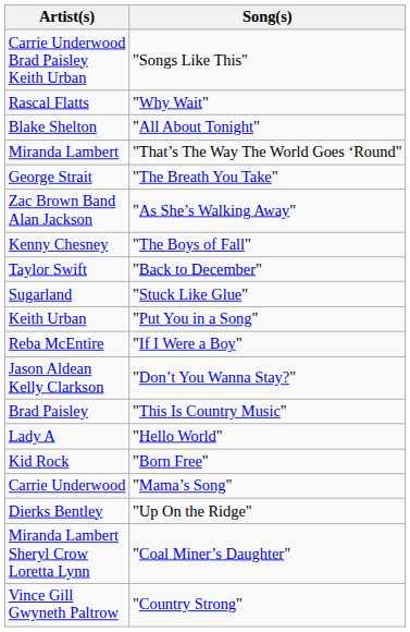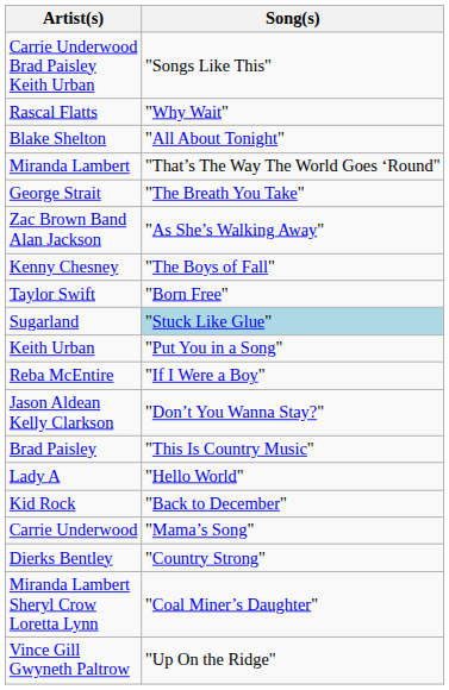 <table class="wikitable">
 <tr>
 <th>Artist(s)</th>
 <th>Song(s)</th>
 </tr>
 <tr>
 <td><a href='#'>Carrie Underwood</a><br><a href='#'>Brad Paisley</a><br><a href='#'>Keith Urban</a></td>
 <td>"Songs Like This"</td>
 </tr>
 <tr>
 <td><a href='#'>Rascal Flatts</a></td>
 <td>"<a href='#'>Why Wait</a>"</td>
 </tr>
 <tr>
 <td><a href='#'>Blake Shelton</a></td>
 <td>"<a href='#'>All About Tonight</a>"</td>
 </tr>
 <tr>
 <td><a href='#'>Miranda Lambert</a></td>
 <td>"That’s The Way The World Goes ‘Round"</td>
 </tr>
 <tr>
 <td><a href='#'>George Strait</a></td>
 <td>"<a href='#'>The Breath You Take</a>"</td>
 </tr>
 <tr>
 <td><a href='#'>Zac Brown Band</a><br><a href='#'>Alan Jackson</a></td>
 <td>"<a href='#'>As She’s Walking Away</a>"</td>
 </tr>
 <tr>
 <td><a href='#'>Kenny Chesney</a></td>
 <td>"<a href='#'>The Boys of Fall</a>"</td>
 </tr>
 <tr>
 <td><a href='#'>Taylor Swift</a></td>
-<td>"<a href='#'>Back to December</a>"</td>
+<td>"<a href='#'>Born Free</a>"</td>
 </tr>
 <tr>
 <td><a href='#'>Sugarland</a></td>
-<td>"<a href='#'>Stuck Like Glue</a>"</td>
+<td style="background: lightblue;">"<a href='#'>Stuck Like Glue</a>"</td>
 </tr>
 <tr>
 <td><a href='#'>Keith Urban</a></td>
 <td>"<a href='#'>Put You in a Song</a>"</td>
 </tr>
 <tr>
 <td><a href='#'>Reba McEntire</a></td>
 <td>"<a href='#'>If I Were a Boy</a>"</td>
 </tr>
 <tr>
 <td><a href='#'>Jason Aldean</a><br><a href='#'>Kelly Clarkson</a></td>
 <td>"<a href='#'>Don’t You Wanna Stay?</a>"</td>
 </tr>
 <tr>
 <td><a href='#'>Brad Paisley</a></td>
 <td>"<a href='#'>This Is Country Music</a>"</td>
 </tr>
 <tr>
 <td><a href='#'>Lady A</a></td>
 <td>"<a href='#'>Hello World</a>"</td>
 </tr>
 <tr>
 <td><a href='#'>Kid Rock</a></td>
-<td>"<a href='#'>Born Free</a>"</td>
+<td>"<a href='#'>Back to December</a>"</td>
 </tr>
 <tr>
 <td><a href='#'>Carrie Underwood</a></td>
 <td>"<a href='#'>Mama’s Song</a>"</td>
 </tr>
 <tr>
 <td><a href='#'>Dierks Bentley</a></td>
-<td>"Up On the Ridge"</td>
+<td>"<a href='#'>Country Strong</a>"</td>
 </tr>
 <tr>
 <td><a href='#'>Miranda Lambert</a><br><a href='#'>Sheryl Crow</a><br><a href='#'>Loretta Lynn</a></td>
 <td>"<a href='#'>Coal Miner’s Daughter</a>"</td>
 </tr>
 <tr>
 <td><a href='#'>Vince Gill</a><br><a href='#'>Gwyneth Paltrow</a></td>
-<td>"<a href='#'>Country Strong</a>"</td>
+<td>"Up On the Ridge"</td>
 </tr>
 </table>
